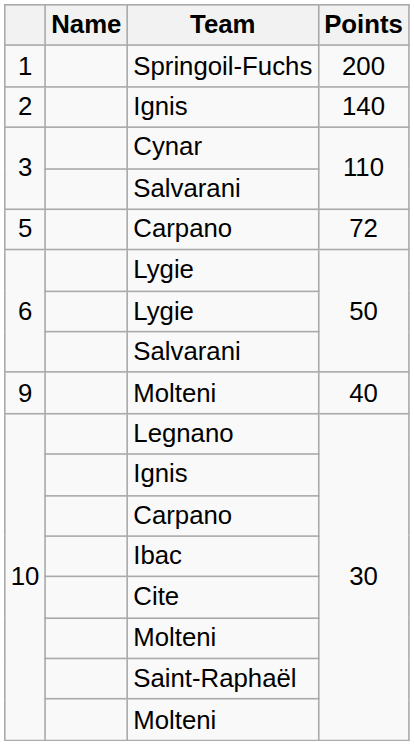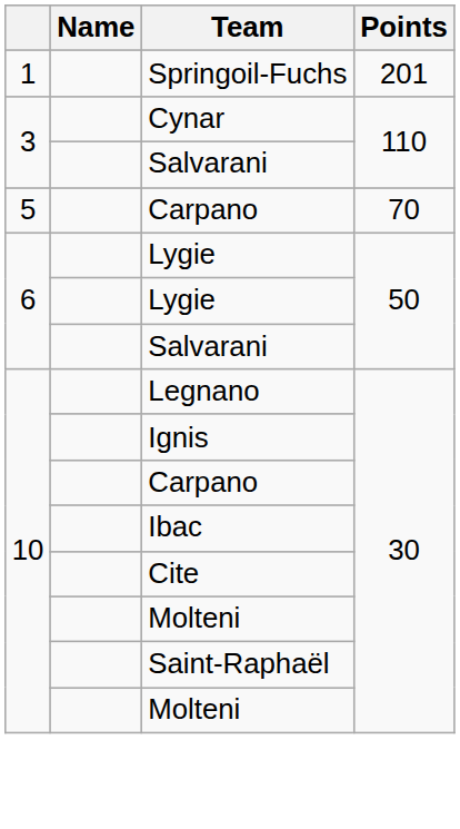 <table class="wikitable">
 <tr>
 <th></th>
 <th>Name</th>
 <th>Team</th>
 <th>Points</th>
 </tr>
 <tr>
 <td style="text-align:center">1</td>
 <td></td>
 <td>Springoil-Fuchs</td>
-<td style="text-align:center">200</td>
-</tr>
-<tr>
-<td style="text-align:center">2</td>
-<td></td>
-<td>Ignis</td>
-<td style="text-align:center">140</td>
+<td style="text-align:center">201</td>
 </tr>
 <tr>
 <td style="text-align:center" rowspan="2">3</td>
 <td></td>
 <td>Cynar</td>
 <td style="text-align:center" rowspan="2">110</td>
 </tr>
 <tr>
 <td></td>
 <td>Salvarani</td>
 </tr>
 <tr>
 <td style="text-align:center">5</td>
 <td></td>
 <td>Carpano</td>
-<td style="text-align:center">72</td>
+<td style="text-align:center">70</td>
 </tr>
 <tr>
 <td style="text-align:center" rowspan="3">6</td>
 <td></td>
 <td>Lygie</td>
 <td style="text-align:center" rowspan="3">50</td>
 </tr>
 <tr>
 <td></td>
 <td>Lygie</td>
 </tr>
 <tr>
 <td></td>
 <td>Salvarani</td>
-</tr>
-<tr>
-<td style="text-align:center">9</td>
-<td></td>
-<td>Molteni</td>
-<td style="text-align:center">40</td>
 </tr>
 <tr>
 <td style="text-align:center" rowspan="8">10</td>
 <td></td>
 <td>Legnano</td>
 <td style="text-align:center" rowspan="8">30</td>
 </tr>
 <tr>
 <td></td>
 <td>Ignis</td>
 </tr>
 <tr>
 <td></td>
 <td>Carpano</td>
 </tr>
 <tr>
 <td></td>
 <td>Ibac</td>
 </tr>
 <tr>
 <td></td>
 <td>Cite</td>
 </tr>
 <tr>
 <td></td>
 <td>Molteni</td>
 </tr>
 <tr>
 <td></td>
 <td>Saint-Raphaël</td>
 </tr>
 <tr>
 <td></td>
 <td>Molteni</td>
 </tr>
 </table>
